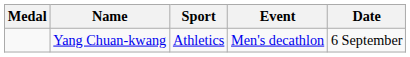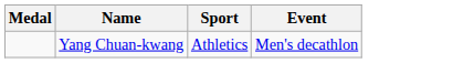 <table class="wikitable" style="font-size:90%">
 <tr>
 <th>Medal</th>
 <th>Name</th>
 <th>Sport</th>
 <th>Event</th>
-<th>Date</th>
 </tr>
 <tr>
 <td></td>
 <td><a href='#'>Yang Chuan-kwang</a></td>
 <td><a href='#'>Athletics</a></td>
 <td><a href='#'>Men's decathlon</a></td>
-<td>6 September</td>
 </tr>
 </table>
